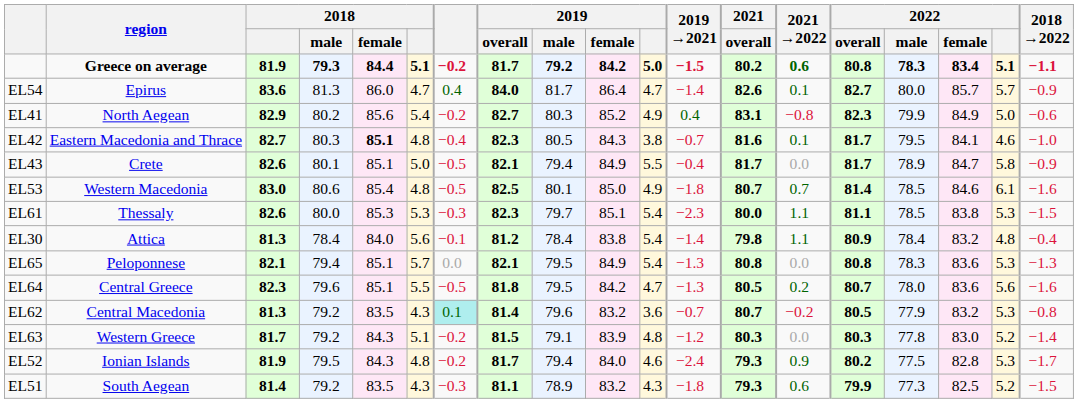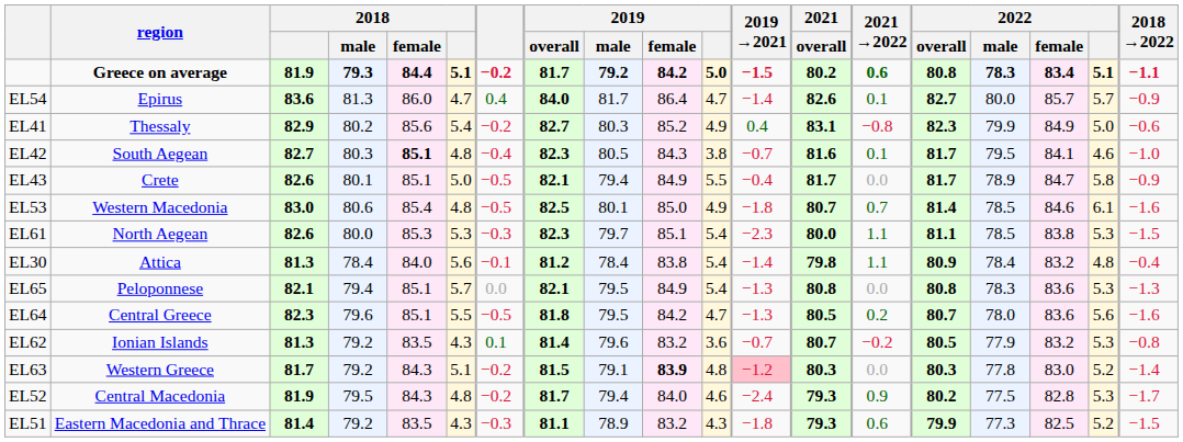 <table class="wikitable sortable mw-datatable static-row-numbers sort-under col1left col2left col7right col12right col14right col19right" style="text-align:center;">
 <tr>
 <th rowspan=2 style="vertical-align:middle;"></th>
 <th rowspan=2 style="vertical-align:middle;"><a href='#'>region</a></th>
 <th colspan=4>2018</th>
 <th rowspan=2 style="vertical-align:middle;border-left-width:2px;"></th>
 <th colspan=4 style="border-left-width:2px;">2019</th>
 <th rowspan=2 style="vertical-align:middle;border-left-width:2px;">2019<br>→2021</th>
 <th style="border-left-width:2px;">2021</th>
 <th rowspan=2 style="vertical-align:middle;border-left-width:2px;">2021<br>→2022</th>
 <th colspan=4 style="border-left-width:2px;">2022</th>
 <th rowspan=2 style="vertical-align:middle;border-left-width:2px;">2018<br>→2022</th>
 </tr>
 <tr>
 <th style="vertical-align:middle;min-width:3em;"></th>
 <th style="vertical-align:middle;min-width:3em;">male</th>
 <th style="vertical-align:middle;min-width:3em;">female</th>
 <th></th>
 <th style="vertical-align:middle;min-width:3em;border-left-width:2px;">overall</th>
 <th style="vertical-align:middle;min-width:3em;">male</th>
 <th style="vertical-align:middle;min-width:3em;">female</th>
 <th></th>
 <th style="vertical-align:middle;min-width:3em;border-left-width:2px;">overall</th>
 <th style="vertical-align:middle;min-width:3em;border-left-width:2px;">overall</th>
 <th style="vertical-align:middle;min-width:3em;">male</th>
 <th style="vertical-align:middle;min-width:3em;">female</th>
 <th></th>
 </tr>
 <tr class=static-row-header>
 <td></td>
 <td><strong>Greece on average</strong></td>
 <td style="background:#e0ffd8;"><strong>81.9</strong></td>
 <td style="background:#eaf3ff;"><strong>79.3</strong></td>
 <td style="background:#fee7f6;"><strong>84.4</strong></td>
 <td style="background:#fff8dc;"><strong>5.1</strong></td>
 <td style="padding-right:1.5ex;color:crimson;border-left-width:2px;"><strong>−0.2</strong></td>
 <td style="background:#e0ffd8;border-left-width:2px;"><strong>81.7</strong></td>
 <td style="background:#eaf3ff;"><strong>79.2</strong></td>
 <td style="background:#fee7f6;"><strong>84.2</strong></td>
 <td style="background:#fff8dc;"><strong>5.0</strong></td>
 <td style="padding-right:1.5ex;color:crimson;border-left-width:2px;"><strong>−1.5</strong></td>
 <td style="background:#e0ffd8;border-left-width:2px;"><strong>80.2</strong></td>
 <td style="padding-right:1.5ex;color:darkgreen;border-left-width:2px;"><strong>0.6</strong></td>
 <td style="background:#e0ffd8;border-left-width:2px;"><strong>80.8</strong></td>
 <td style="background:#eaf3ff;"><strong>78.3</strong></td>
 <td style="background:#fee7f6;"><strong>83.4</strong></td>
 <td style="background:#fff8dc;"><strong>5.1</strong></td>
 <td style="padding-right:1.5ex;color:crimson;border-left-width:2px;"><strong>−1.1</strong></td>
 </tr>
 <tr>
 <td>EL54</td>
 <td><a href='#'>Epirus</a></td>
 <td style="background:#e0ffd8;"><strong>83.6</strong></td>
 <td style="background:#eaf3ff;">81.3</td>
 <td style="background:#fee7f6;">86.0</td>
 <td style="background:#fff8dc;">4.7</td>
 <td style="padding-right:1.5ex;color:darkgreen;border-left-width:2px;">0.4</td>
 <td style="background:#e0ffd8;border-left-width:2px;"><strong>84.0</strong></td>
 <td style="background:#eaf3ff;">81.7</td>
 <td style="background:#fee7f6;">86.4</td>
 <td style="background:#fff8dc;">4.7</td>
 <td style="padding-right:1.5ex;color:crimson;border-left-width:2px;">−1.4</td>
 <td style="background:#e0ffd8;border-left-width:2px;"><strong>82.6</strong></td>
 <td style="padding-right:1.5ex;color:darkgreen;border-left-width:2px;">0.1</td>
 <td style="background:#e0ffd8;border-left-width:2px;"><strong>82.7</strong></td>
 <td style="background:#eaf3ff;">80.0</td>
 <td style="background:#fee7f6;">85.7</td>
 <td style="background:#fff8dc;">5.7</td>
 <td style="padding-right:1.5ex;color:crimson;border-left-width:2px;">−0.9</td>
 </tr>
 <tr>
 <td>EL41</td>
-<td><a href='#'>North Aegean</a></td>
+<td><a href='#'>Thessaly</a></td>
 <td style="background:#e0ffd8;"><strong>82.9</strong></td>
 <td style="background:#eaf3ff;">80.2</td>
 <td style="background:#fee7f6;">85.6</td>
 <td style="background:#fff8dc;">5.4</td>
 <td style="padding-right:1.5ex;color:crimson;border-left-width:2px;">−0.2</td>
 <td style="background:#e0ffd8;border-left-width:2px;"><strong>82.7</strong></td>
 <td style="background:#eaf3ff;">80.3</td>
 <td style="background:#fee7f6;">85.2</td>
 <td style="background:#fff8dc;">4.9</td>
 <td style="padding-right:1.5ex;color:darkgreen;border-left-width:2px;">0.4</td>
 <td style="background:#e0ffd8;border-left-width:2px;"><strong>83.1</strong></td>
 <td style="padding-right:1.5ex;color:crimson;border-left-width:2px;">−0.8</td>
 <td style="background:#e0ffd8;border-left-width:2px;"><strong>82.3</strong></td>
 <td style="background:#eaf3ff;">79.9</td>
 <td style="background:#fee7f6;">84.9</td>
 <td style="background:#fff8dc;">5.0</td>
 <td style="padding-right:1.5ex;color:crimson;border-left-width:2px;">−0.6</td>
 </tr>
 <tr>
 <td>EL42</td>
-<td><a href='#'>Eastern Macedonia and Thrace</a></td>
+<td><a href='#'>South Aegean</a></td>
 <td style="background:#e0ffd8;"><strong>82.7</strong></td>
 <td style="background:#eaf3ff;">80.3</td>
 <td style="background:#fee7f6;"><strong>85.1</strong></td>
 <td style="background:#fff8dc;">4.8</td>
 <td style="padding-right:1.5ex;color:crimson;border-left-width:2px;">−0.4</td>
 <td style="background:#e0ffd8;border-left-width:2px;"><strong>82.3</strong></td>
 <td style="background:#eaf3ff;">80.5</td>
 <td style="background:#fee7f6;">84.3</td>
 <td style="background:#fff8dc;">3.8</td>
 <td style="padding-right:1.5ex;color:crimson;border-left-width:2px;">−0.7</td>
 <td style="background:#e0ffd8;border-left-width:2px;"><strong>81.6</strong></td>
 <td style="padding-right:1.5ex;color:darkgreen;border-left-width:2px;">0.1</td>
 <td style="background:#e0ffd8;border-left-width:2px;"><strong>81.7</strong></td>
 <td style="background:#eaf3ff;">79.5</td>
 <td style="background:#fee7f6;">84.1</td>
 <td style="background:#fff8dc;">4.6</td>
 <td style="padding-right:1.5ex;color:crimson;border-left-width:2px;">−1.0</td>
 </tr>
 <tr>
 <td>EL43</td>
 <td><a href='#'>Crete</a></td>
 <td style="background:#e0ffd8;"><strong>82.6</strong></td>
 <td style="background:#eaf3ff;">80.1</td>
 <td style="background:#fee7f6;">85.1</td>
 <td style="background:#fff8dc;">5.0</td>
 <td style="padding-right:1.5ex;color:crimson;border-left-width:2px;">−0.5</td>
 <td style="background:#e0ffd8;border-left-width:2px;"><strong>82.1</strong></td>
 <td style="background:#eaf3ff;">79.4</td>
 <td style="background:#fee7f6;">84.9</td>
 <td style="background:#fff8dc;">5.5</td>
 <td style="padding-right:1.5ex;color:crimson;border-left-width:2px;">−0.4</td>
 <td style="background:#e0ffd8;border-left-width:2px;"><strong>81.7</strong></td>
 <td style="padding-right:1.5ex;color:darkgray;border-left-width:2px;">0.0</td>
 <td style="background:#e0ffd8;border-left-width:2px;"><strong>81.7</strong></td>
 <td style="background:#eaf3ff;">78.9</td>
 <td style="background:#fee7f6;">84.7</td>
 <td style="background:#fff8dc;">5.8</td>
 <td style="padding-right:1.5ex;color:crimson;border-left-width:2px;">−0.9</td>
 </tr>
 <tr>
 <td>EL53</td>
 <td><a href='#'>Western Macedonia</a></td>
 <td style="background:#e0ffd8;"><strong>83.0</strong></td>
 <td style="background:#eaf3ff;">80.6</td>
 <td style="background:#fee7f6;">85.4</td>
 <td style="background:#fff8dc;">4.8</td>
 <td style="padding-right:1.5ex;color:crimson;border-left-width:2px;">−0.5</td>
 <td style="background:#e0ffd8;border-left-width:2px;"><strong>82.5</strong></td>
 <td style="background:#eaf3ff;">80.1</td>
 <td style="background:#fee7f6;">85.0</td>
 <td style="background:#fff8dc;">4.9</td>
 <td style="padding-right:1.5ex;color:crimson;border-left-width:2px;">−1.8</td>
 <td style="background:#e0ffd8;border-left-width:2px;"><strong>80.7</strong></td>
 <td style="padding-right:1.5ex;color:darkgreen;border-left-width:2px;">0.7</td>
 <td style="background:#e0ffd8;border-left-width:2px;"><strong>81.4</strong></td>
 <td style="background:#eaf3ff;">78.5</td>
 <td style="background:#fee7f6;">84.6</td>
 <td style="background:#fff8dc;">6.1</td>
 <td style="padding-right:1.5ex;color:crimson;border-left-width:2px;">−1.6</td>
 </tr>
 <tr>
 <td>EL61</td>
-<td><a href='#'>Thessaly</a></td>
+<td><a href='#'>North Aegean</a></td>
 <td style="background:#e0ffd8;"><strong>82.6</strong></td>
 <td style="background:#eaf3ff;">80.0</td>
 <td style="background:#fee7f6;">85.3</td>
 <td style="background:#fff8dc;">5.3</td>
 <td style="padding-right:1.5ex;color:crimson;border-left-width:2px;">−0.3</td>
 <td style="background:#e0ffd8;border-left-width:2px;"><strong>82.3</strong></td>
 <td style="background:#eaf3ff;">79.7</td>
 <td style="background:#fee7f6;">85.1</td>
 <td style="background:#fff8dc;">5.4</td>
 <td style="padding-right:1.5ex;color:crimson;border-left-width:2px;">−2.3</td>
 <td style="background:#e0ffd8;border-left-width:2px;"><strong>80.0</strong></td>
 <td style="padding-right:1.5ex;color:darkgreen;border-left-width:2px;">1.1</td>
 <td style="background:#e0ffd8;border-left-width:2px;"><strong>81.1</strong></td>
 <td style="background:#eaf3ff;">78.5</td>
 <td style="background:#fee7f6;">83.8</td>
 <td style="background:#fff8dc;">5.3</td>
 <td style="padding-right:1.5ex;color:crimson;border-left-width:2px;">−1.5</td>
 </tr>
 <tr>
 <td>EL30</td>
 <td><a href='#'>Attica</a></td>
 <td style="background:#e0ffd8;"><strong>81.3</strong></td>
 <td style="background:#eaf3ff;">78.4</td>
 <td style="background:#fee7f6;">84.0</td>
 <td style="background:#fff8dc;">5.6</td>
 <td style="padding-right:1.5ex;color:crimson;border-left-width:2px;">−0.1</td>
 <td style="background:#e0ffd8;border-left-width:2px;"><strong>81.2</strong></td>
 <td style="background:#eaf3ff;">78.4</td>
 <td style="background:#fee7f6;">83.8</td>
 <td style="background:#fff8dc;">5.4</td>
 <td style="padding-right:1.5ex;color:crimson;border-left-width:2px;">−1.4</td>
 <td style="background:#e0ffd8;border-left-width:2px;"><strong>79.8</strong></td>
 <td style="padding-right:1.5ex;color:darkgreen;border-left-width:2px;">1.1</td>
 <td style="background:#e0ffd8;border-left-width:2px;"><strong>80.9</strong></td>
 <td style="background:#eaf3ff;">78.4</td>
 <td style="background:#fee7f6;">83.2</td>
 <td style="background:#fff8dc;">4.8</td>
 <td style="padding-right:1.5ex;color:crimson;border-left-width:2px;">−0.4</td>
 </tr>
 <tr>
 <td>EL65</td>
 <td><a href='#'>Peloponnese</a></td>
 <td style="background:#e0ffd8;"><strong>82.1</strong></td>
 <td style="background:#eaf3ff;">79.4</td>
 <td style="background:#fee7f6;">85.1</td>
 <td style="background:#fff8dc;">5.7</td>
 <td style="padding-right:1.5ex;color:darkgray;border-left-width:2px;">0.0</td>
 <td style="background:#e0ffd8;border-left-width:2px;"><strong>82.1</strong></td>
 <td style="background:#eaf3ff;">79.5</td>
 <td style="background:#fee7f6;">84.9</td>
 <td style="background:#fff8dc;">5.4</td>
 <td style="padding-right:1.5ex;color:crimson;border-left-width:2px;">−1.3</td>
 <td style="background:#e0ffd8;border-left-width:2px;"><strong>80.8</strong></td>
 <td style="padding-right:1.5ex;color:darkgray;border-left-width:2px;">0.0</td>
 <td style="background:#e0ffd8;border-left-width:2px;"><strong>80.8</strong></td>
 <td style="background:#eaf3ff;">78.3</td>
 <td style="background:#fee7f6;">83.6</td>
 <td style="background:#fff8dc;">5.3</td>
 <td style="padding-right:1.5ex;color:crimson;border-left-width:2px;">−1.3</td>
 </tr>
 <tr>
 <td>EL64</td>
 <td><a href='#'>Central Greece</a></td>
 <td style="background:#e0ffd8;"><strong>82.3</strong></td>
 <td style="background:#eaf3ff;">79.6</td>
 <td style="background:#fee7f6;">85.1</td>
 <td style="background:#fff8dc;">5.5</td>
 <td style="padding-right:1.5ex;color:crimson;border-left-width:2px;">−0.5</td>
 <td style="background:#e0ffd8;border-left-width:2px;"><strong>81.8</strong></td>
 <td style="background:#eaf3ff;">79.5</td>
 <td style="background:#fee7f6;">84.2</td>
 <td style="background:#fff8dc;">4.7</td>
 <td style="padding-right:1.5ex;color:crimson;border-left-width:2px;">−1.3</td>
 <td style="background:#e0ffd8;border-left-width:2px;"><strong>80.5</strong></td>
 <td style="padding-right:1.5ex;color:darkgreen;border-left-width:2px;">0.2</td>
 <td style="background:#e0ffd8;border-left-width:2px;"><strong>80.7</strong></td>
 <td style="background:#eaf3ff;">78.0</td>
 <td style="background:#fee7f6;">83.6</td>
 <td style="background:#fff8dc;">5.6</td>
 <td style="padding-right:1.5ex;color:crimson;border-left-width:2px;">−1.6</td>
 </tr>
 <tr>
 <td>EL62</td>
-<td><a href='#'>Central Macedonia</a></td>
+<td><a href='#'>Ionian Islands</a></td>
 <td style="background:#e0ffd8;"><strong>81.3</strong></td>
 <td style="background:#eaf3ff;">79.2</td>
 <td style="background:#fee7f6;">83.5</td>
 <td style="background:#fff8dc;">4.3</td>
-<td style="background: paleturquoise; padding-right:1.5ex;color:darkgreen;border-left-width:2px;">0.1</td>
+<td style="padding-right:1.5ex;color:darkgreen;border-left-width:2px;">0.1</td>
 <td style="background:#e0ffd8;border-left-width:2px;"><strong>81.4</strong></td>
 <td style="background:#eaf3ff;">79.6</td>
 <td style="background:#fee7f6;">83.2</td>
 <td style="background:#fff8dc;">3.6</td>
 <td style="padding-right:1.5ex;color:crimson;border-left-width:2px;">−0.7</td>
 <td style="background:#e0ffd8;border-left-width:2px;"><strong>80.7</strong></td>
 <td style="padding-right:1.5ex;color:crimson;border-left-width:2px;">−0.2</td>
 <td style="background:#e0ffd8;border-left-width:2px;"><strong>80.5</strong></td>
 <td style="background:#eaf3ff;">77.9</td>
 <td style="background:#fee7f6;">83.2</td>
 <td style="background:#fff8dc;">5.3</td>
 <td style="padding-right:1.5ex;color:crimson;border-left-width:2px;">−0.8</td>
 </tr>
 <tr>
 <td>EL63</td>
 <td><a href='#'>Western Greece</a></td>
 <td style="background:#e0ffd8;"><strong>81.7</strong></td>
 <td style="background:#eaf3ff;">79.2</td>
 <td style="background:#fee7f6;">84.3</td>
 <td style="background:#fff8dc;">5.1</td>
 <td style="padding-right:1.5ex;color:crimson;border-left-width:2px;">−0.2</td>
 <td style="background:#e0ffd8;border-left-width:2px;"><strong>81.5</strong></td>
 <td style="background:#eaf3ff;">79.1</td>
-<td style="background:#fee7f6;">83.9</td>
+<td style="background:#fee7f6;"><strong>83.9</strong></td>
 <td style="background:#fff8dc;">4.8</td>
-<td style="padding-right:1.5ex;color:crimson;border-left-width:2px;">−1.2</td>
+<td style="background: pink; padding-right:1.5ex;color:crimson;border-left-width:2px;">−1.2</td>
 <td style="background:#e0ffd8;border-left-width:2px;"><strong>80.3</strong></td>
 <td style="padding-right:1.5ex;color:darkgray;border-left-width:2px;">0.0</td>
 <td style="background:#e0ffd8;border-left-width:2px;"><strong>80.3</strong></td>
 <td style="background:#eaf3ff;">77.8</td>
 <td style="background:#fee7f6;">83.0</td>
 <td style="background:#fff8dc;">5.2</td>
 <td style="padding-right:1.5ex;color:crimson;border-left-width:2px;">−1.4</td>
 </tr>
 <tr>
 <td>EL52</td>
-<td><a href='#'>Ionian Islands</a></td>
+<td><a href='#'>Central Macedonia</a></td>
 <td style="background:#e0ffd8;"><strong>81.9</strong></td>
 <td style="background:#eaf3ff;">79.5</td>
 <td style="background:#fee7f6;">84.3</td>
 <td style="background:#fff8dc;">4.8</td>
 <td style="padding-right:1.5ex;color:crimson;border-left-width:2px;">−0.2</td>
 <td style="background:#e0ffd8;border-left-width:2px;"><strong>81.7</strong></td>
 <td style="background:#eaf3ff;">79.4</td>
 <td style="background:#fee7f6;">84.0</td>
 <td style="background:#fff8dc;">4.6</td>
 <td style="padding-right:1.5ex;color:crimson;border-left-width:2px;">−2.4</td>
 <td style="background:#e0ffd8;border-left-width:2px;"><strong>79.3</strong></td>
 <td style="padding-right:1.5ex;color:darkgreen;border-left-width:2px;">0.9</td>
 <td style="background:#e0ffd8;border-left-width:2px;"><strong>80.2</strong></td>
 <td style="background:#eaf3ff;">77.5</td>
 <td style="background:#fee7f6;">82.8</td>
 <td style="background:#fff8dc;">5.3</td>
 <td style="padding-right:1.5ex;color:crimson;border-left-width:2px;">−1.7</td>
 </tr>
 <tr>
 <td>EL51</td>
-<td><a href='#'>South Aegean</a></td>
+<td><a href='#'>Eastern Macedonia and Thrace</a></td>
 <td style="background:#e0ffd8;"><strong>81.4</strong></td>
 <td style="background:#eaf3ff;">79.2</td>
 <td style="background:#fee7f6;">83.5</td>
 <td style="background:#fff8dc;">4.3</td>
 <td style="padding-right:1.5ex;color:crimson;border-left-width:2px;">−0.3</td>
 <td style="background:#e0ffd8;border-left-width:2px;"><strong>81.1</strong></td>
 <td style="background:#eaf3ff;">78.9</td>
 <td style="background:#fee7f6;">83.2</td>
 <td style="background:#fff8dc;">4.3</td>
 <td style="padding-right:1.5ex;color:crimson;border-left-width:2px;">−1.8</td>
 <td style="background:#e0ffd8;border-left-width:2px;"><strong>79.3</strong></td>
 <td style="padding-right:1.5ex;color:darkgreen;border-left-width:2px;">0.6</td>
 <td style="background:#e0ffd8;border-left-width:2px;"><strong>79.9</strong></td>
 <td style="background:#eaf3ff;">77.3</td>
 <td style="background:#fee7f6;">82.5</td>
 <td style="background:#fff8dc;">5.2</td>
 <td style="padding-right:1.5ex;color:crimson;border-left-width:2px;">−1.5</td>
 </tr>
 </table>
